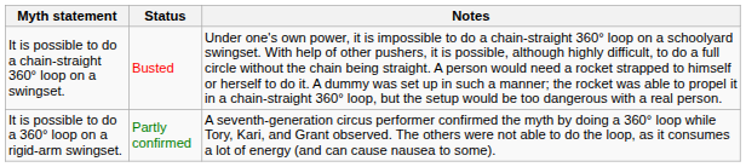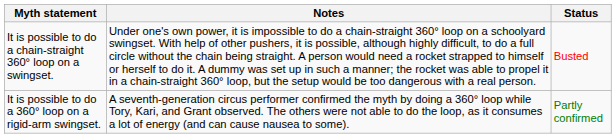 <table class="wikitable plainrowheaders">
 <tr>
 <th>Myth statement</th>
+<th>Notes</th>
 <th>Status</th>
-<th>Notes</th>
 </tr>
 <tr>
 <td>It is possible to do a chain-straight 360° loop on a swingset.</td>
+<td>Under one's own power, it is impossible to do a chain-straight 360° loop on a schoolyard swingset. With help of other pushers, it is possible, although highly difficult, to do a full circle without the chain being straight. A person would need a rocket strapped to himself or herself to do it. A dummy was set up in such a manner; the rocket was able to propel it in a chain-straight 360° loop, but the setup would be too dangerous with a real person.</td>
 <td style="color:red">Busted</td>
-<td>Under one's own power, it is impossible to do a chain-straight 360° loop on a schoolyard swingset. With help of other pushers, it is possible, although highly difficult, to do a full circle without the chain being straight. A person would need a rocket strapped to himself or herself to do it. A dummy was set up in such a manner; the rocket was able to propel it in a chain-straight 360° loop, but the setup would be too dangerous with a real person.</td>
 </tr>
 <tr>
 <td>It is possible to do a 360° loop on a rigid-arm swingset.</td>
+<td>A seventh-generation circus performer confirmed the myth by doing a 360° loop while Tory, Kari, and Grant observed. The others were not able to do the loop, as it consumes a lot of energy (and can cause nausea to some).</td>
 <td style="color:green">Partly confirmed</td>
-<td>A seventh-generation circus performer confirmed the myth by doing a 360° loop while Tory, Kari, and Grant observed. The others were not able to do the loop, as it consumes a lot of energy (and can cause nausea to some).</td>
 </tr>
 </table>
